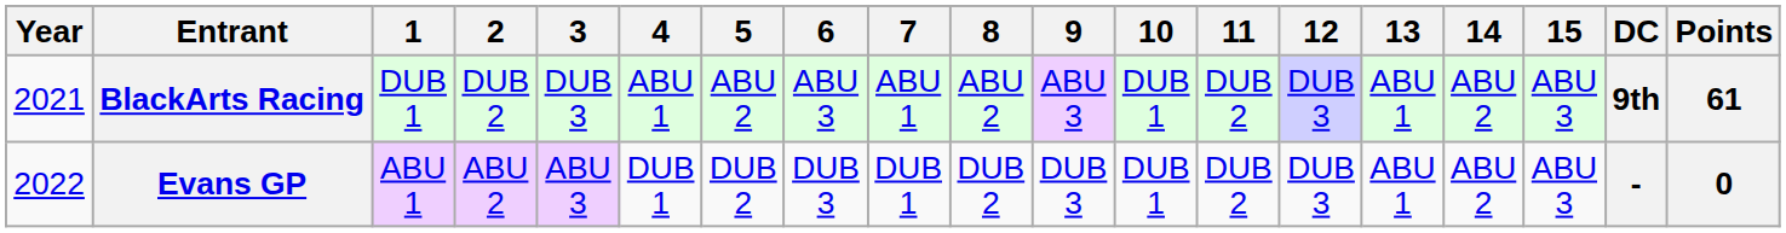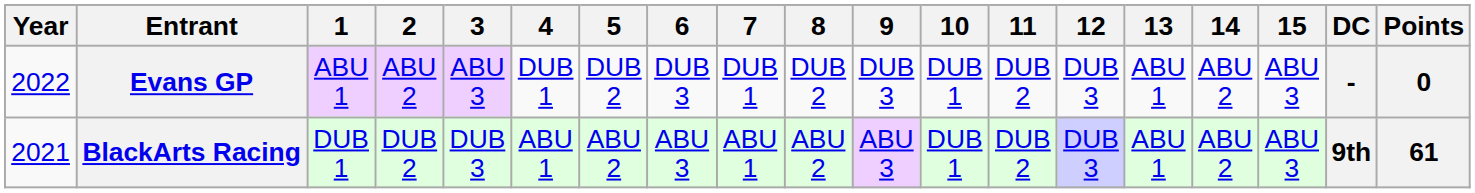 <table class="wikitable" style="text-align:center; font-size:85%">
 <tr>
 <th>Year</th>
 <th>Entrant</th>
 <th>1</th>
 <th>2</th>
 <th>3</th>
 <th>4</th>
 <th>5</th>
 <th>6</th>
 <th>7</th>
 <th>8</th>
 <th>9</th>
 <th>10</th>
 <th>11</th>
 <th>12</th>
 <th>13</th>
 <th>14</th>
 <th>15</th>
 <th>DC</th>
 <th>Points</th>
 </tr>
 <tr>
+<td><a href='#'>2022</a></td>
+<th nowrap><a href='#'>Evans GP</a></th>
+<td style="background:#EFCFFF;"><a href='#'>ABU<br>1</a><br></td>
+<td style="background:#EFCFFF;"><a href='#'>ABU<br>2</a><br></td>
+<td style="background:#EFCFFF;"><a href='#'>ABU<br>3</a><br></td>
+<td style="background:#;"><a href='#'>DUB<br>1</a></td>
+<td style="background:#;"><a href='#'>DUB<br>2</a></td>
+<td style="background:#;"><a href='#'>DUB<br>3</a></td>
+<td style="background:#;"><a href='#'>DUB<br>1</a></td>
+<td style="background:#;"><a href='#'>DUB<br>2</a></td>
+<td style="background:#;"><a href='#'>DUB<br>3</a></td>
+<td style="background:#;"><a href='#'>DUB<br>1</a></td>
+<td style="background:#;"><a href='#'>DUB<br>2</a></td>
+<td style="background:#;"><a href='#'>DUB<br>3</a></td>
+<td style="background:#;"><a href='#'>ABU<br>1</a></td>
+<td style="background:#;"><a href='#'>ABU<br>2</a></td>
+<td style="background:#;"><a href='#'>ABU<br>3</a></td>
+<th>-</th>
+<th>0</th>
+</tr>
+<tr>
 <td><a href='#'>2021</a></td>
 <th nowrap><a href='#'>BlackArts Racing</a></th>
 <td style="background:#DFFFDF;"><a href='#'>DUB<br>1</a> <br> </td>
 <td style="background:#DFFFDF;"><a href='#'>DUB<br>2</a> <br> </td>
 <td style="background:#DFFFDF;"><a href='#'>DUB<br>3</a> <br> </td>
 <td style="background:#DFFFDF;"><a href='#'>ABU<br>1</a> <br> </td>
 <td style="background:#DFFFDF;"><a href='#'>ABU<br>2</a> <br> </td>
 <td style="background:#DFFFDF;"><a href='#'>ABU<br>3</a> <br> </td>
 <td style="background:#DFFFDF;"><a href='#'>ABU<br>1</a> <br> </td>
 <td style="background:#DFFFDF;"><a href='#'>ABU<br>2</a> <br> </td>
 <td style="background:#EFCFFF;"><a href='#'>ABU<br>3</a> <br> </td>
 <td style="background:#DFFFDF;"><a href='#'>DUB<br>1</a> <br> </td>
 <td style="background:#DFFFDF;"><a href='#'>DUB<br>2</a> <br> </td>
 <td style="background:#CFCFFF;"><a href='#'>DUB<br>3</a> <br> </td>
 <td style="background:#DFFFDF;"><a href='#'>ABU<br>1</a> <br> </td>
 <td style="background:#DFFFDF;"><a href='#'>ABU<br>2</a> <br> </td>
 <td style="background:#DFFFDF;"><a href='#'>ABU<br>3</a> <br> </td>
 <th>9th</th>
 <th>61</th>
 </tr>
-<tr>
-<td><a href='#'>2022</a></td>
-<th nowrap><a href='#'>Evans GP</a></th>
-<td style="background:#EFCFFF;"><a href='#'>ABU<br>1</a><br></td>
-<td style="background:#EFCFFF;"><a href='#'>ABU<br>2</a><br></td>
-<td style="background:#EFCFFF;"><a href='#'>ABU<br>3</a><br></td>
-<td style="background:#;"><a href='#'>DUB<br>1</a></td>
-<td style="background:#;"><a href='#'>DUB<br>2</a></td>
-<td style="background:#;"><a href='#'>DUB<br>3</a></td>
-<td style="background:#;"><a href='#'>DUB<br>1</a></td>
-<td style="background:#;"><a href='#'>DUB<br>2</a></td>
-<td style="background:#;"><a href='#'>DUB<br>3</a></td>
-<td style="background:#;"><a href='#'>DUB<br>1</a></td>
-<td style="background:#;"><a href='#'>DUB<br>2</a></td>
-<td style="background:#;"><a href='#'>DUB<br>3</a></td>
-<td style="background:#;"><a href='#'>ABU<br>1</a></td>
-<td style="background:#;"><a href='#'>ABU<br>2</a></td>
-<td style="background:#;"><a href='#'>ABU<br>3</a></td>
-<th>-</th>
-<th>0</th>
-</tr>
 </table>
